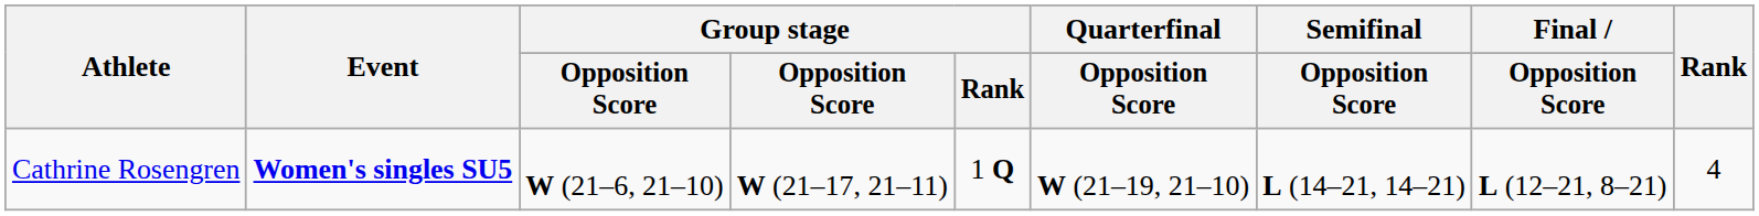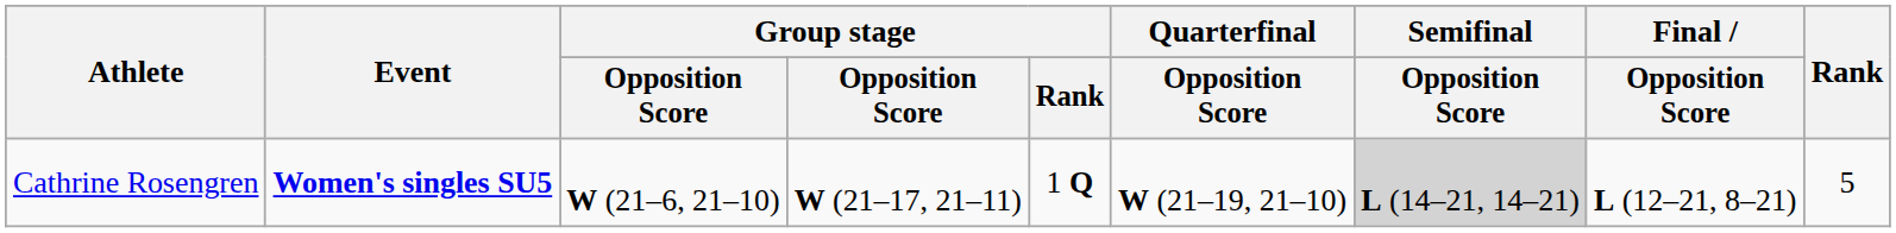 <table class="wikitable" style="font-size:90%; text-align:center">
 <tr>
 <th rowspan="2">Athlete</th>
 <th rowspan="2">Event</th>
 <th colspan="3">Group stage</th>
 <th>Quarterfinal</th>
 <th>Semifinal</th>
 <th>Final / </th>
 <th rowspan="2">Rank</th>
 </tr>
 <tr style="font-size:95%">
 <th>Opposition<br>Score</th>
 <th>Opposition<br>Score</th>
 <th>Rank</th>
 <th>Opposition<br>Score</th>
 <th>Opposition<br>Score</th>
 <th>Opposition<br>Score</th>
 </tr>
 <tr>
 <td align="left"><a href='#'>Cathrine Rosengren</a></td>
 <td align="left"><strong><a href='#'>Women's singles SU5</a></strong></td>
 <td><br><strong>W</strong> (21–6, 21–10)</td>
 <td><br><strong>W</strong> (21–17, 21–11)</td>
 <td>1 <strong>Q</strong></td>
 <td> <br> <strong>W</strong> (21–19, 21–10)</td>
-<td> <br> <strong>L</strong> (14–21, 14–21)</td>
+<td style="background: lightgrey;"> <br> <strong>L</strong> (14–21, 14–21)</td>
 <td><br> <strong>L</strong> (12–21, 8–21)</td>
-<td>4</td>
+<td>5</td>
 </tr>
 </table>
